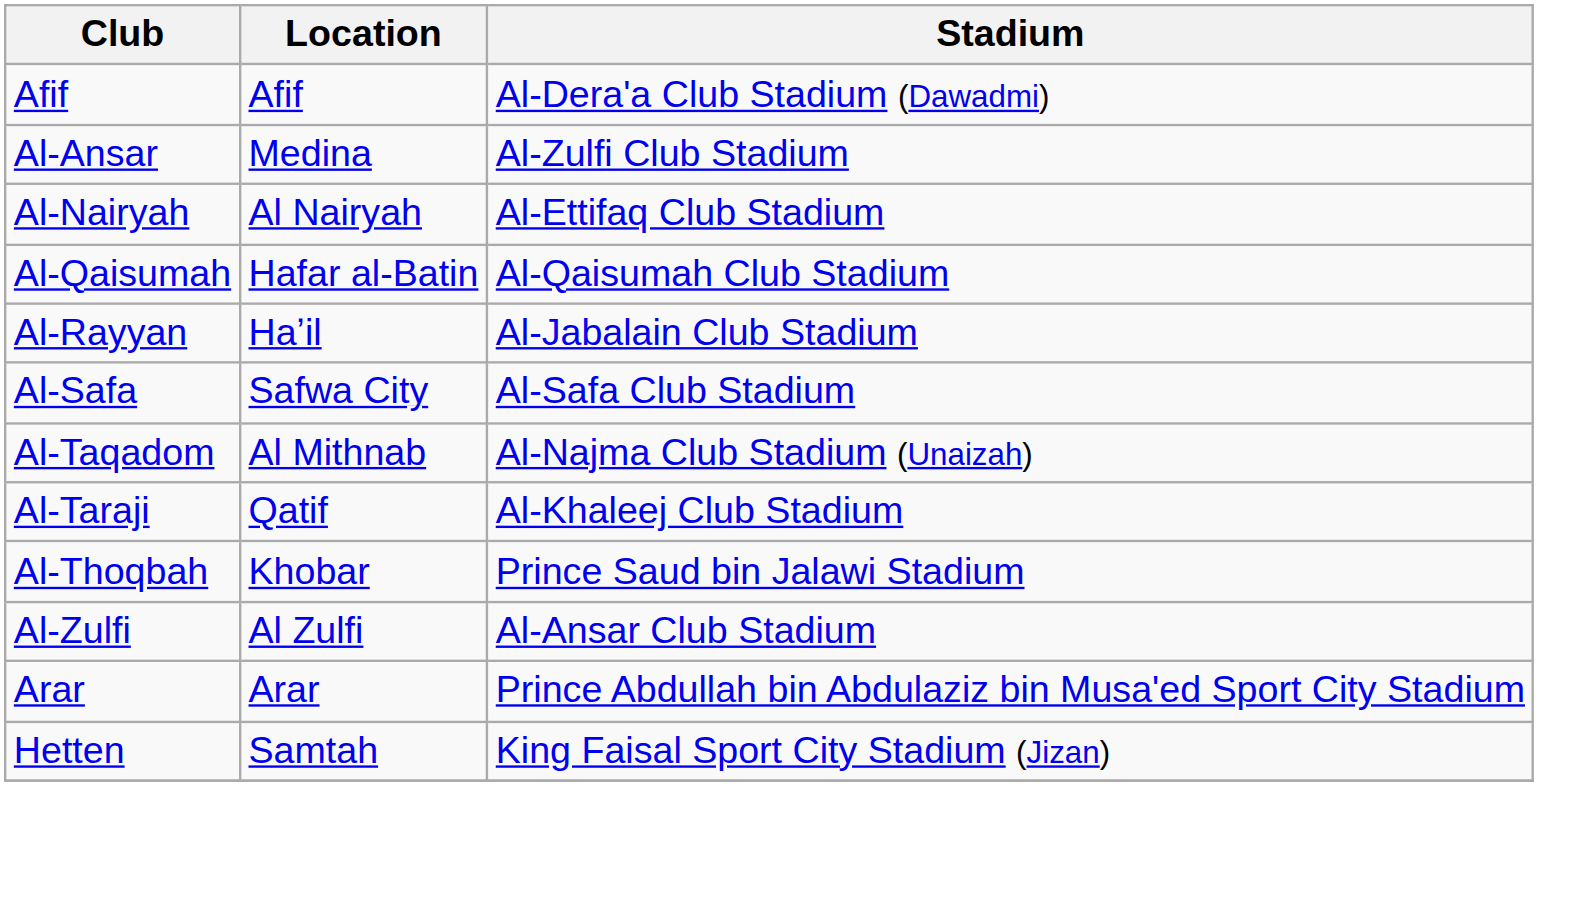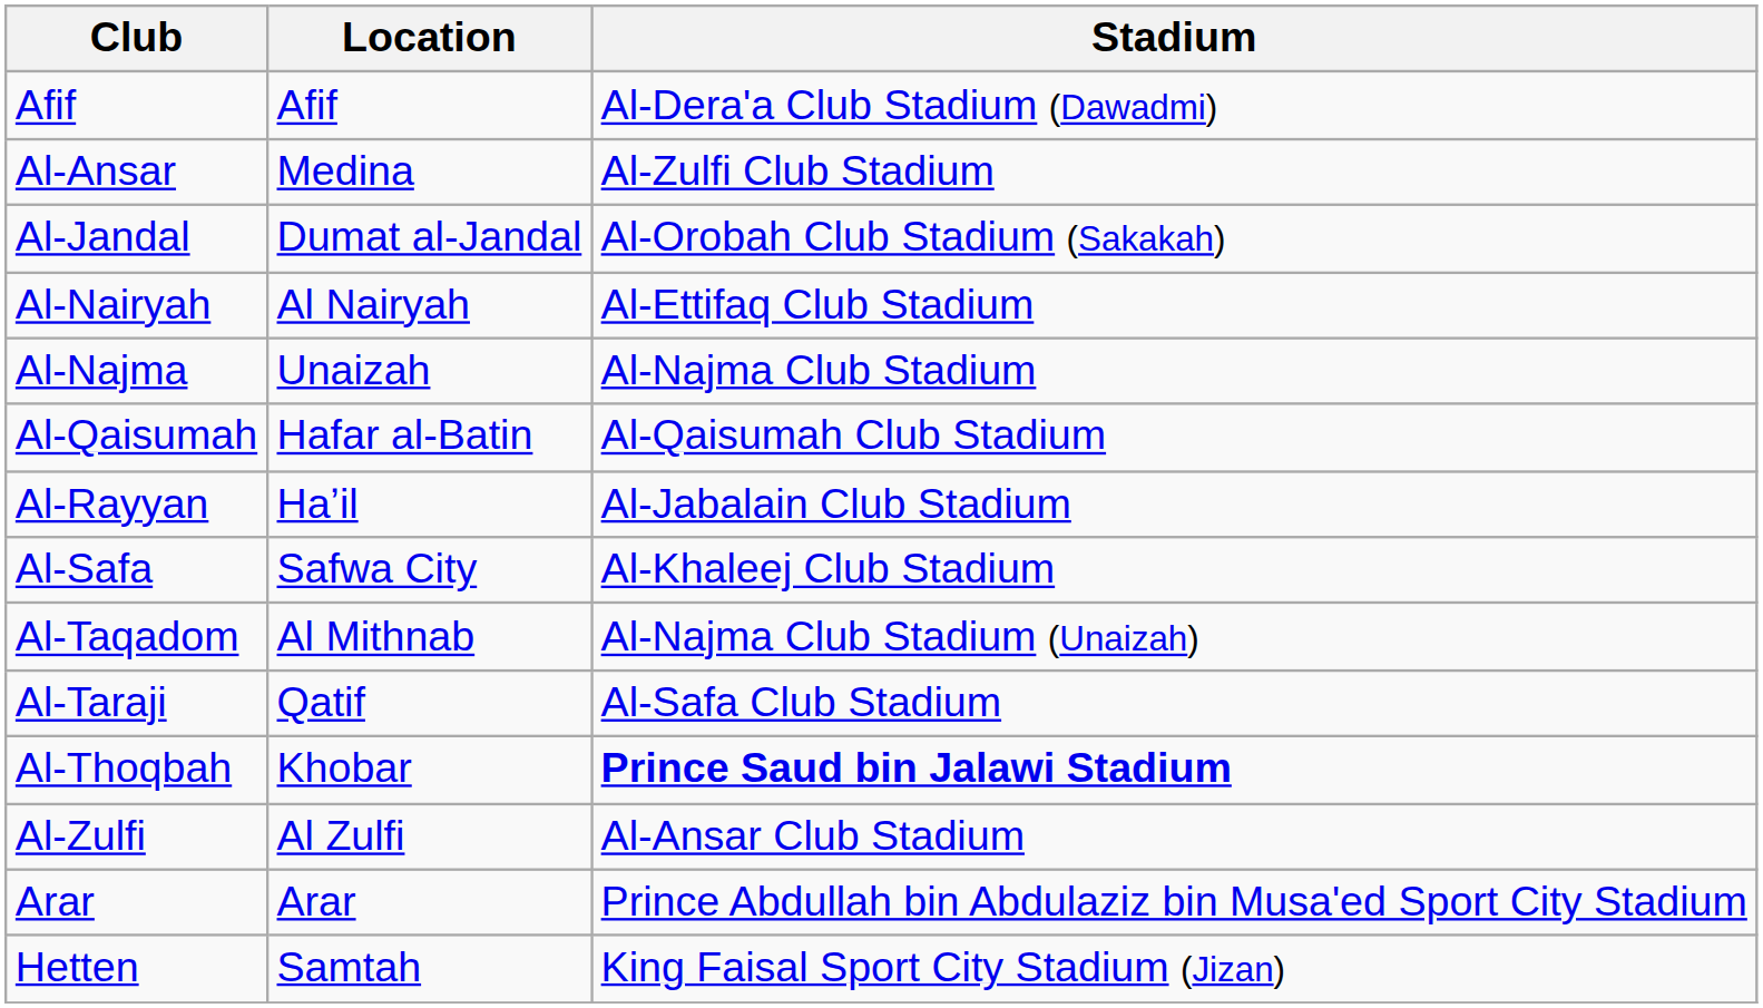 <table class="wikitable sortable">
 <tr>
 <th>Club</th>
 <th>Location</th>
 <th>Stadium</th>
 </tr>
 <tr>
 <td><a href='#'>Afif</a></td>
 <td><a href='#'>Afif</a></td>
 <td><a href='#'>Al-Dera'a Club Stadium</a> <small>(<a href='#'>Dawadmi</a>)</small></td>
 </tr>
 <tr>
 <td><a href='#'>Al-Ansar</a></td>
 <td><a href='#'>Medina</a></td>
 <td><a href='#'>Al-Zulfi Club Stadium</a></td>
 </tr>
 <tr>
+<td><a href='#'>Al-Jandal</a></td>
+<td><a href='#'>Dumat al-Jandal</a></td>
+<td><a href='#'>Al-Orobah Club Stadium</a> <small>(<a href='#'>Sakakah</a>)</small></td>
+</tr>
+<tr>
 <td><a href='#'>Al-Nairyah</a></td>
 <td><a href='#'>Al Nairyah</a></td>
 <td><a href='#'>Al-Ettifaq Club Stadium</a></td>
+</tr>
+<tr>
+<td><a href='#'>Al-Najma</a></td>
+<td><a href='#'>Unaizah</a></td>
+<td><a href='#'>Al-Najma Club Stadium</a></td>
 </tr>
 <tr>
 <td><a href='#'>Al-Qaisumah</a></td>
 <td><a href='#'>Hafar al-Batin</a></td>
 <td><a href='#'>Al-Qaisumah Club Stadium</a></td>
 </tr>
 <tr>
 <td><a href='#'>Al-Rayyan</a></td>
 <td><a href='#'>Haʼil</a></td>
 <td><a href='#'>Al-Jabalain Club Stadium</a></td>
 </tr>
 <tr>
 <td><a href='#'>Al-Safa</a></td>
 <td><a href='#'>Safwa City</a></td>
-<td><a href='#'>Al-Safa Club Stadium</a></td>
+<td><a href='#'>Al-Khaleej Club Stadium</a></td>
 </tr>
 <tr>
 <td><a href='#'>Al-Taqadom</a></td>
 <td><a href='#'>Al Mithnab</a></td>
 <td><a href='#'>Al-Najma Club Stadium</a> <small>(<a href='#'>Unaizah</a>)</small></td>
 </tr>
 <tr>
 <td><a href='#'>Al-Taraji</a></td>
 <td><a href='#'>Qatif</a></td>
-<td><a href='#'>Al-Khaleej Club Stadium</a></td>
+<td><a href='#'>Al-Safa Club Stadium</a></td>
 </tr>
 <tr>
 <td><a href='#'>Al-Thoqbah</a></td>
 <td><a href='#'>Khobar</a></td>
-<td><a href='#'>Prince Saud bin Jalawi Stadium</a></td>
+<td><strong><a href='#'>Prince Saud bin Jalawi Stadium</a></strong></td>
 </tr>
 <tr>
 <td><a href='#'>Al-Zulfi</a></td>
 <td><a href='#'>Al Zulfi</a></td>
 <td><a href='#'>Al-Ansar Club Stadium</a></td>
 </tr>
 <tr>
 <td><a href='#'>Arar</a></td>
 <td><a href='#'>Arar</a></td>
 <td><a href='#'>Prince Abdullah bin Abdulaziz bin Musa'ed Sport City Stadium</a></td>
 </tr>
 <tr>
 <td><a href='#'>Hetten</a></td>
 <td><a href='#'>Samtah</a></td>
 <td><a href='#'>King Faisal Sport City Stadium</a> <small>(<a href='#'>Jizan</a>)</small></td>
 </tr>
 <tr>
 </tr>
 </table>
